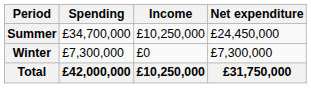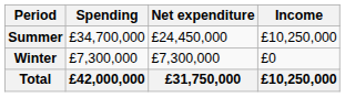 <table class="sortable wikitable plainrowheaders" style="text-align:center; text-align:left">
 <tr>
 <th scope="col">Period</th>
 <th scope="col">Spending</th>
+<th scope="col">Net expenditure</th>
 <th scope="col">Income</th>
-<th scope="col">Net expenditure</th>
 </tr>
 <tr>
 <th scope=row>Summer</th>
 <td> £34,700,000</td>
+<td> £24,450,000</td>
 <td> £10,250,000</td>
-<td> £24,450,000</td>
 </tr>
 <tr>
 <th scope=row>Winter</th>
 <td> £7,300,000</td>
+<td> £7,300,000</td>
 <td> £0</td>
-<td> £7,300,000</td>
 </tr>
 <tr>
 <th scope=row><strong>Total</strong></th>
 <th> £42,000,000</th>
+<th> £31,750,000</th>
 <th> £10,250,000</th>
-<th> £31,750,000</th>
 </tr>
 </table>
